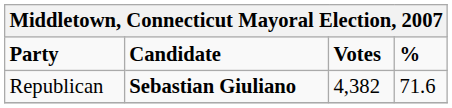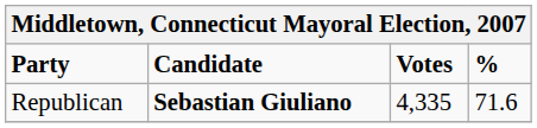 <table class="wikitable">
 <tr>
 <th colspan="4">Middletown, Connecticut Mayoral Election, 2007</th>
 </tr>
 <tr>
 <td><strong>Party</strong></td>
 <td><strong>Candidate</strong></td>
 <td><strong>Votes</strong></td>
 <td><strong>%</strong></td>
 </tr>
 <tr>
 <td>Republican</td>
 <td><strong>Sebastian Giuliano</strong></td>
-<td>4,382</td>
+<td>4,335</td>
 <td>71.6</td>
 </tr>
 <tr>
 </tr>
 </table>
